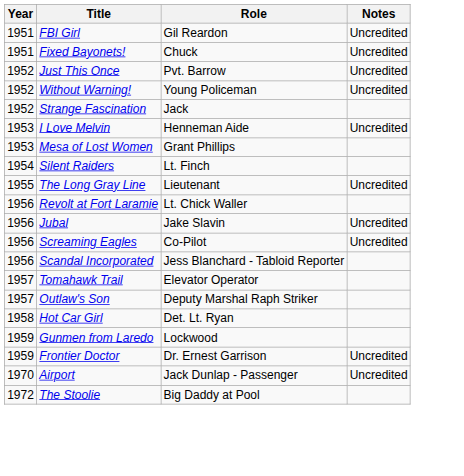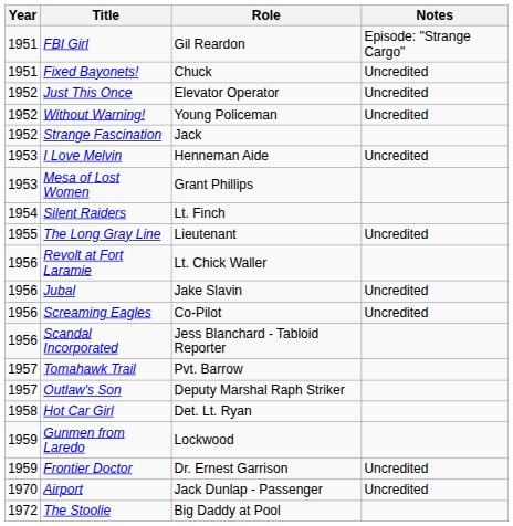 <table class="wikitable">
 <tr>
 <th>Year</th>
 <th>Title</th>
 <th>Role</th>
 <th>Notes</th>
 </tr>
 <tr>
 <td>1951</td>
 <td><em><a href='#'>FBI Girl</a></em></td>
 <td>Gil Reardon</td>
-<td>Uncredited</td>
+<td>Episode: "Strange Cargo"</td>
 </tr>
 <tr>
 <td>1951</td>
 <td><em><a href='#'>Fixed Bayonets!</a></em></td>
 <td>Chuck</td>
 <td>Uncredited</td>
 </tr>
 <tr>
 <td>1952</td>
 <td><em><a href='#'>Just This Once</a></em></td>
-<td>Pvt. Barrow</td>
+<td>Elevator Operator</td>
 <td>Uncredited</td>
 </tr>
 <tr>
 <td>1952</td>
 <td><em><a href='#'>Without Warning!</a></em></td>
 <td>Young Policeman</td>
 <td>Uncredited</td>
 </tr>
 <tr>
 <td>1952</td>
 <td><em><a href='#'>Strange Fascination</a></em></td>
 <td>Jack</td>
 <td></td>
 </tr>
 <tr>
 <td>1953</td>
 <td><em><a href='#'>I Love Melvin</a></em></td>
 <td>Henneman Aide</td>
 <td>Uncredited</td>
 </tr>
 <tr>
 <td>1953</td>
 <td><em><a href='#'>Mesa of Lost Women</a></em></td>
 <td>Grant Phillips</td>
 <td></td>
 </tr>
 <tr>
 <td>1954</td>
 <td><em><a href='#'>Silent Raiders</a></em></td>
 <td>Lt. Finch</td>
 <td></td>
 </tr>
 <tr>
 <td>1955</td>
 <td><em><a href='#'>The Long Gray Line</a></em></td>
 <td>Lieutenant</td>
 <td>Uncredited</td>
 </tr>
 <tr>
 <td>1956</td>
 <td><em><a href='#'>Revolt at Fort Laramie</a></em></td>
 <td>Lt. Chick Waller</td>
 <td></td>
 </tr>
 <tr>
 <td>1956</td>
 <td><em><a href='#'>Jubal</a></em></td>
 <td>Jake Slavin</td>
 <td>Uncredited</td>
 </tr>
 <tr>
 <td>1956</td>
 <td><em><a href='#'>Screaming Eagles</a></em></td>
 <td>Co-Pilot</td>
 <td>Uncredited</td>
 </tr>
 <tr>
 <td>1956</td>
 <td><em><a href='#'>Scandal Incorporated</a></em></td>
 <td>Jess Blanchard - Tabloid Reporter</td>
 <td></td>
 </tr>
 <tr>
 <td>1957</td>
 <td><em><a href='#'>Tomahawk Trail</a></em></td>
-<td>Elevator Operator</td>
+<td>Pvt. Barrow</td>
 <td></td>
 </tr>
 <tr>
 <td>1957</td>
 <td><em><a href='#'>Outlaw's Son</a></em></td>
 <td>Deputy Marshal Raph Striker</td>
 <td></td>
 </tr>
 <tr>
 <td>1958</td>
 <td><em><a href='#'>Hot Car Girl</a></em></td>
 <td>Det. Lt. Ryan</td>
 <td></td>
 </tr>
 <tr>
 <td>1959</td>
 <td><em><a href='#'>Gunmen from Laredo</a></em></td>
 <td>Lockwood</td>
 <td></td>
 </tr>
 <tr>
 <td>1959</td>
 <td><em><a href='#'>Frontier Doctor</a></em></td>
 <td>Dr. Ernest Garrison</td>
 <td>Uncredited</td>
 </tr>
 <tr>
 <td>1970</td>
 <td><em><a href='#'>Airport</a></em></td>
 <td>Jack Dunlap - Passenger</td>
 <td>Uncredited</td>
 </tr>
 <tr>
 <td>1972</td>
 <td><em><a href='#'>The Stoolie</a></em></td>
 <td>Big Daddy at Pool</td>
 <td></td>
 </tr>
 </table>
